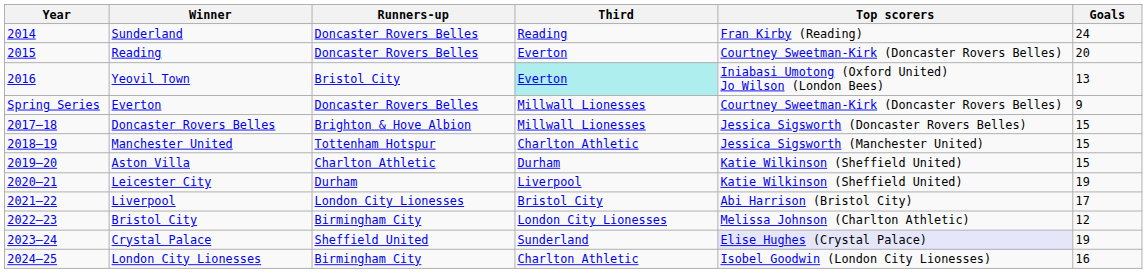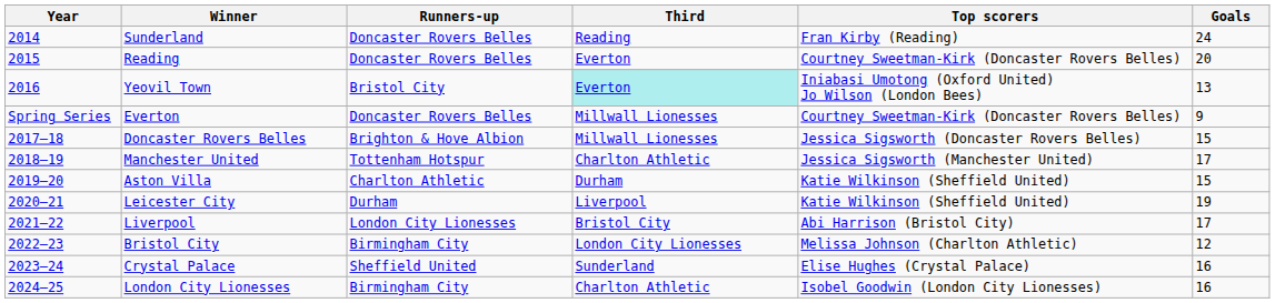 <table class="wikitable sortable">
 <tr>
 <th width=4%>Year</th>
 <th width=8%>Winner</th>
 <th width=8%>Runners-up</th>
 <th width=8%>Third</th>
 <th width=14%>Top scorers</th>
 <th width=2%>Goals</th>
 </tr>
 <tr>
 <td><a href='#'>2014</a></td>
 <td><a href='#'>Sunderland</a></td>
 <td><a href='#'>Doncaster Rovers Belles</a></td>
 <td><a href='#'>Reading</a></td>
 <td><a href='#'>Fran Kirby</a> (Reading)</td>
 <td>24</td>
 </tr>
 <tr>
 <td><a href='#'>2015</a></td>
 <td><a href='#'>Reading</a></td>
 <td><a href='#'>Doncaster Rovers Belles</a> </td>
 <td><a href='#'>Everton</a></td>
 <td><a href='#'>Courtney Sweetman-Kirk</a> (Doncaster Rovers Belles)</td>
 <td>20</td>
 </tr>
 <tr>
 <td><a href='#'>2016</a></td>
 <td><a href='#'>Yeovil Town</a></td>
 <td><a href='#'>Bristol City</a> </td>
 <td style="background: paleturquoise;"><a href='#'>Everton</a></td>
 <td><a href='#'>Iniabasi Umotong</a> (Oxford United)<br><a href='#'>Jo Wilson</a> (London Bees)</td>
 <td>13</td>
 </tr>
 <tr>
 <td><a href='#'>Spring Series</a></td>
 <td><a href='#'>Everton</a></td>
 <td><a href='#'>Doncaster Rovers Belles</a></td>
 <td><a href='#'>Millwall Lionesses</a></td>
 <td><a href='#'>Courtney Sweetman-Kirk</a> (Doncaster Rovers Belles)</td>
 <td>9</td>
 </tr>
 <tr>
 <td><a href='#'>2017–18</a></td>
 <td><a href='#'>Doncaster Rovers Belles</a> </td>
 <td><a href='#'>Brighton & Hove Albion</a> </td>
 <td><a href='#'>Millwall Lionesses</a></td>
 <td><a href='#'>Jessica Sigsworth</a> (Doncaster Rovers Belles)</td>
 <td>15</td>
 </tr>
 <tr>
 <td><a href='#'>2018–19</a></td>
 <td><a href='#'>Manchester United</a></td>
 <td><a href='#'>Tottenham Hotspur</a> </td>
 <td><a href='#'>Charlton Athletic</a></td>
 <td><a href='#'>Jessica Sigsworth</a> (Manchester United)</td>
-<td>15</td>
+<td>17</td>
 </tr>
 <tr>
 <td><a href='#'>2019–20</a></td>
 <td><a href='#'>Aston Villa</a></td>
 <td><a href='#'>Charlton Athletic</a></td>
 <td><a href='#'>Durham</a></td>
 <td><a href='#'>Katie Wilkinson</a> (Sheffield United)</td>
 <td>15</td>
 </tr>
 <tr>
 <td><a href='#'>2020–21</a></td>
 <td><a href='#'>Leicester City</a></td>
 <td><a href='#'>Durham</a></td>
 <td><a href='#'>Liverpool</a></td>
 <td><a href='#'>Katie Wilkinson</a> (Sheffield United)</td>
 <td>19</td>
 </tr>
 <tr>
 <td><a href='#'>2021–22</a></td>
 <td><a href='#'>Liverpool</a></td>
 <td><a href='#'>London City Lionesses</a></td>
 <td><a href='#'>Bristol City</a></td>
 <td><a href='#'>Abi Harrison</a> (Bristol City)</td>
 <td>17</td>
 </tr>
 <tr>
 <td><a href='#'>2022–23</a></td>
 <td><a href='#'>Bristol City</a></td>
 <td><a href='#'>Birmingham City</a></td>
 <td><a href='#'>London City Lionesses</a></td>
 <td><a href='#'>Melissa Johnson</a> (Charlton Athletic)</td>
 <td>12</td>
 </tr>
 <tr>
 <td><a href='#'>2023–24</a></td>
 <td><a href='#'>Crystal Palace</a></td>
 <td><a href='#'>Sheffield United</a></td>
 <td><a href='#'>Sunderland</a></td>
-<td style="background: lavender;"><a href='#'>Elise Hughes</a> (Crystal Palace)</td>
-<td>19</td>
+<td><a href='#'>Elise Hughes</a> (Crystal Palace)</td>
+<td>16</td>
 </tr>
 <tr>
 <td><a href='#'>2024–25</a></td>
 <td><a href='#'>London City Lionesses</a></td>
 <td><a href='#'>Birmingham City</a></td>
 <td><a href='#'>Charlton Athletic</a></td>
 <td><a href='#'>Isobel Goodwin</a> (London City Lionesses)</td>
 <td>16</td>
 </tr>
 </table>
